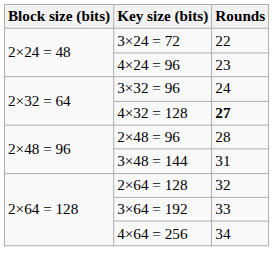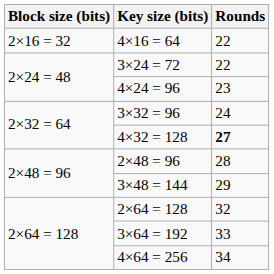 <table class="wikitable">
 <tr>
 <th>Block size (bits)</th>
 <th>Key size (bits)</th>
 <th>Rounds</th>
+</tr>
+<tr>
+<td>2×16 = 32</td>
+<td>4×16 = 64</td>
+<td>22</td>
 </tr>
 <tr>
 <td rowspan="2">2×24 = 48</td>
 <td>3×24 = 72</td>
 <td>22</td>
 </tr>
 <tr>
 <td>4×24 = 96</td>
 <td>23</td>
 </tr>
 <tr>
 <td rowspan="2">2×32 = 64</td>
 <td>3×32 = 96</td>
 <td>24</td>
 </tr>
 <tr>
 <td>4×32 = 128</td>
 <td><strong>27</strong></td>
 </tr>
 <tr>
 <td rowspan="2">2×48 = 96</td>
 <td>2×48 = 96</td>
 <td>28</td>
 </tr>
 <tr>
 <td>3×48 = 144</td>
-<td>31</td>
+<td>29</td>
 </tr>
 <tr>
 <td rowspan="3">2×64 = 128</td>
 <td>2×64 = 128</td>
 <td>32</td>
 </tr>
 <tr>
 <td>3×64 = 192</td>
 <td>33</td>
 </tr>
 <tr>
 <td>4×64 = 256</td>
 <td>34</td>
 </tr>
 </table>
